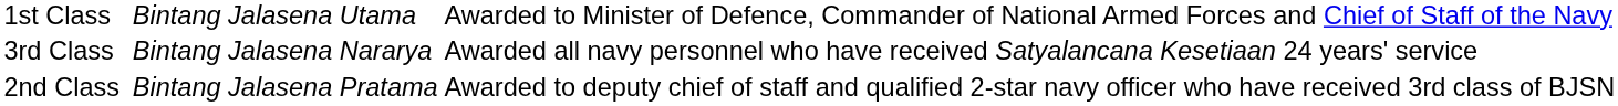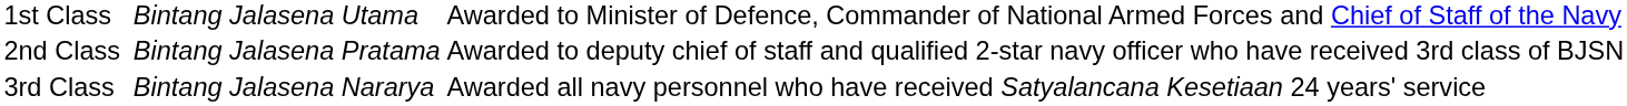 <table>
 <tr>
 <td>1st Class</td>
 <td></td>
 <td><em>Bintang Jalasena Utama</em></td>
 <td>Awarded to Minister of Defence, Commander of National Armed Forces and <a href='#'>Chief of Staff of the Navy</a></td>
 </tr>
 <tr>
+<td>2nd Class</td>
+<td></td>
+<td><em>Bintang Jalasena Pratama</em></td>
+<td>Awarded to deputy chief of staff and qualified 2-star navy officer who have received 3rd class of BJSN</td>
+</tr>
+<tr>
 <td>3rd Class</td>
 <td></td>
 <td><em>Bintang Jalasena Nararya</em></td>
 <td>Awarded all navy personnel who have received <em>Satyalancana Kesetiaan</em> 24 years' service</td>
 </tr>
-<tr>
-<td>2nd Class</td>
-<td></td>
-<td><em>Bintang Jalasena Pratama</em></td>
-<td>Awarded to deputy chief of staff and qualified 2-star navy officer who have received 3rd class of BJSN</td>
-</tr>
 </table>
